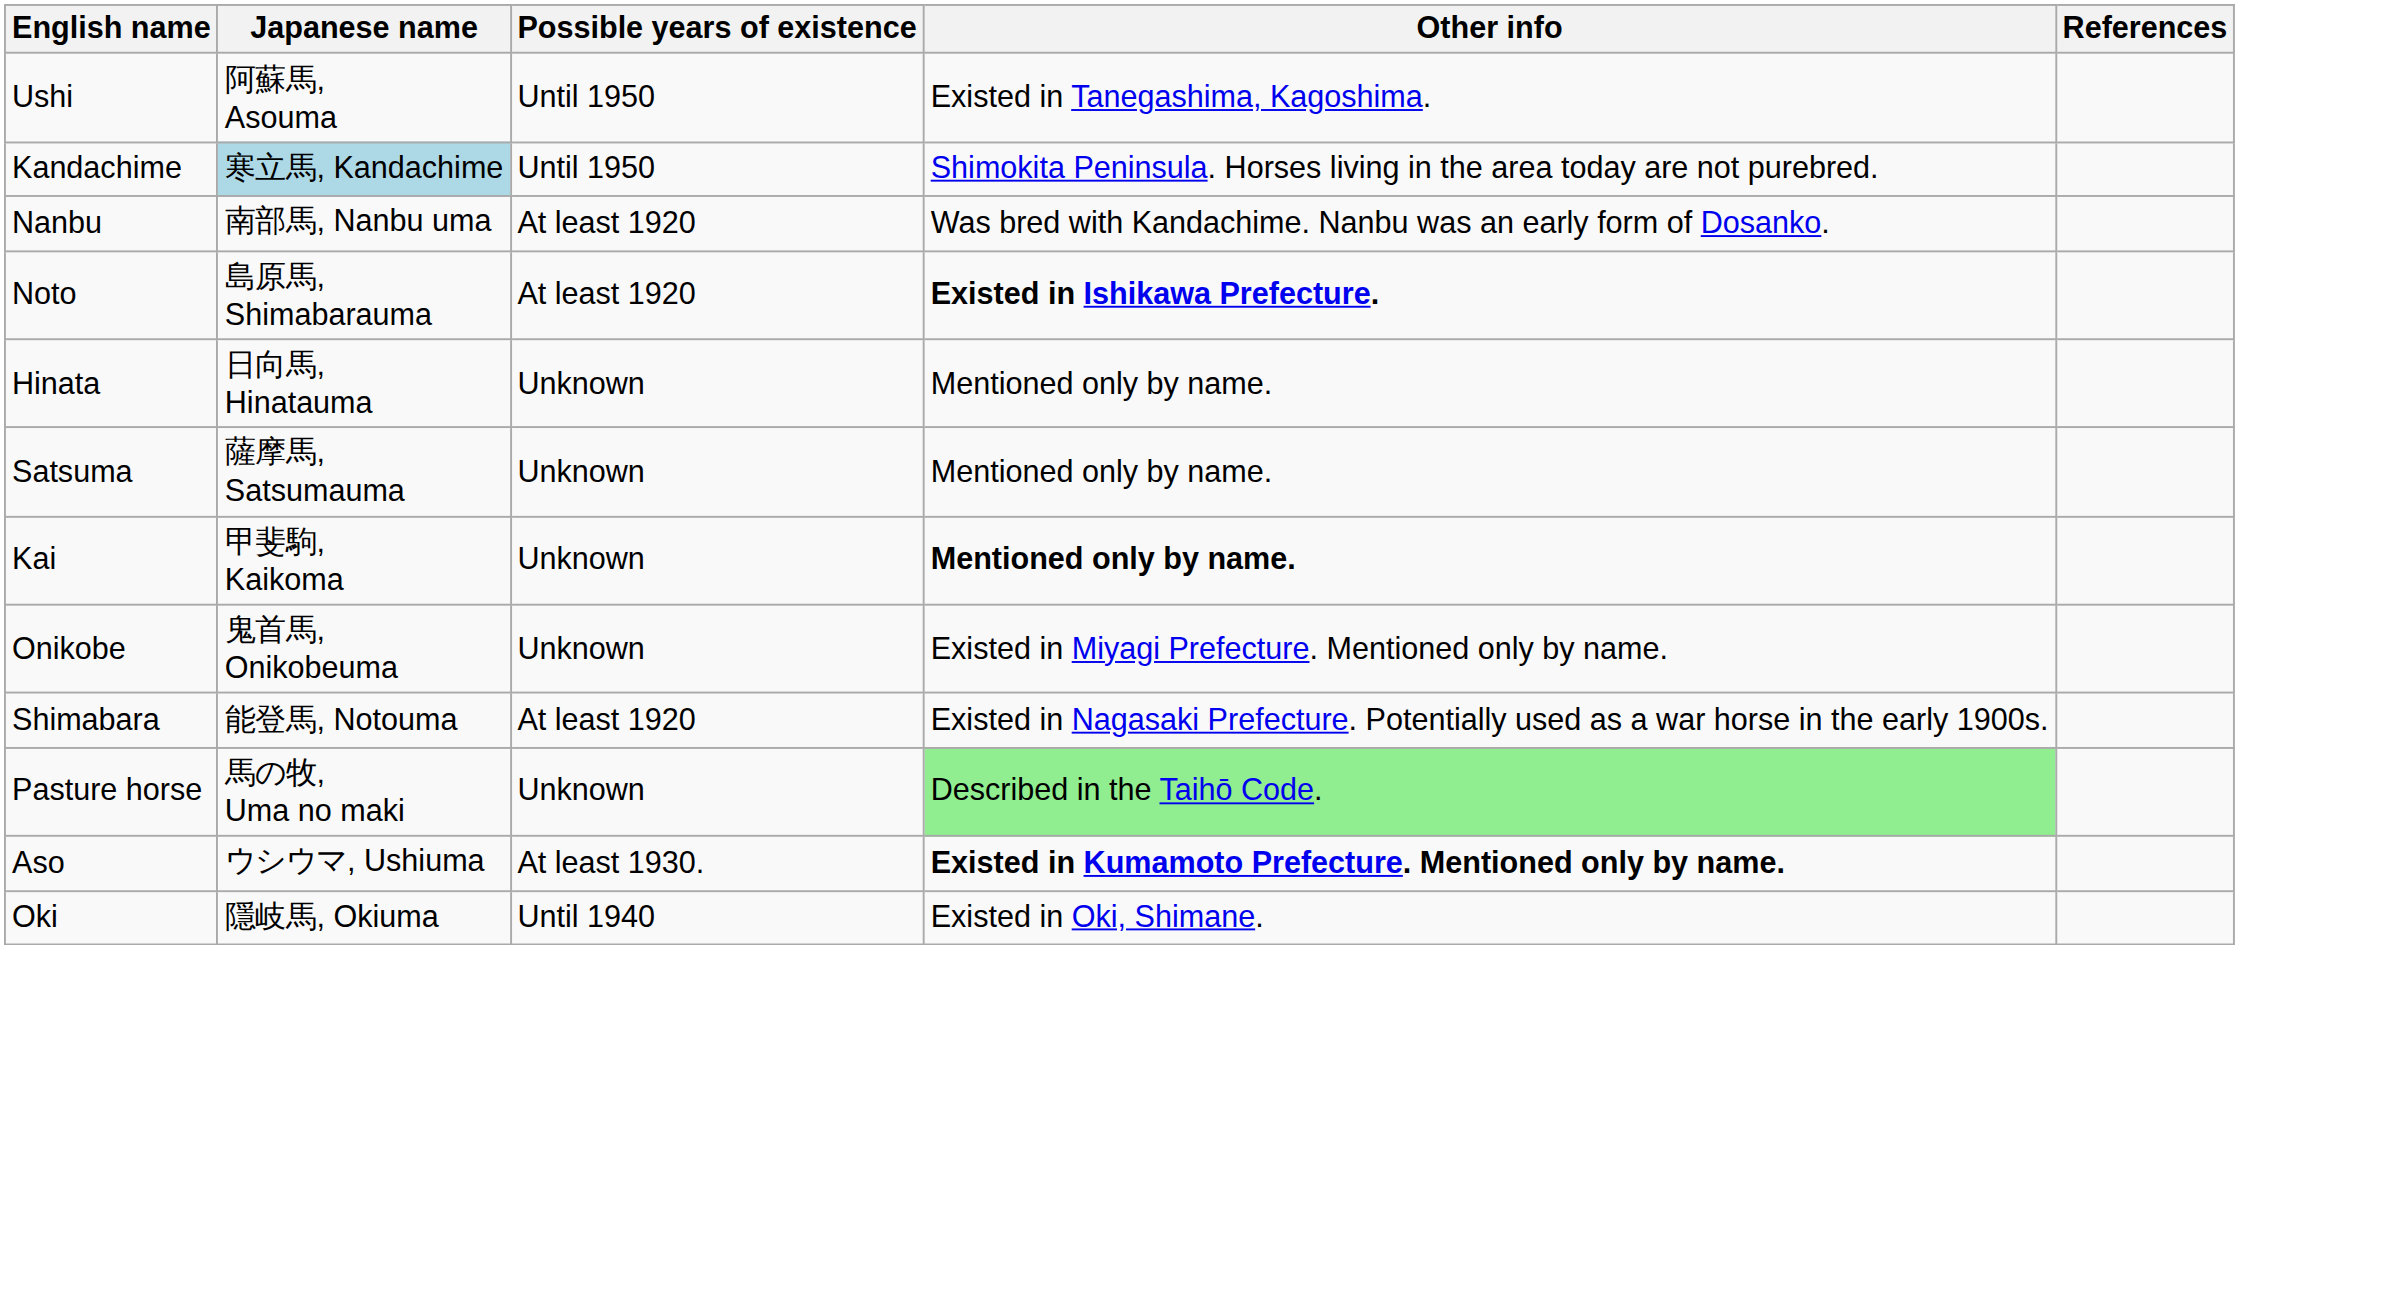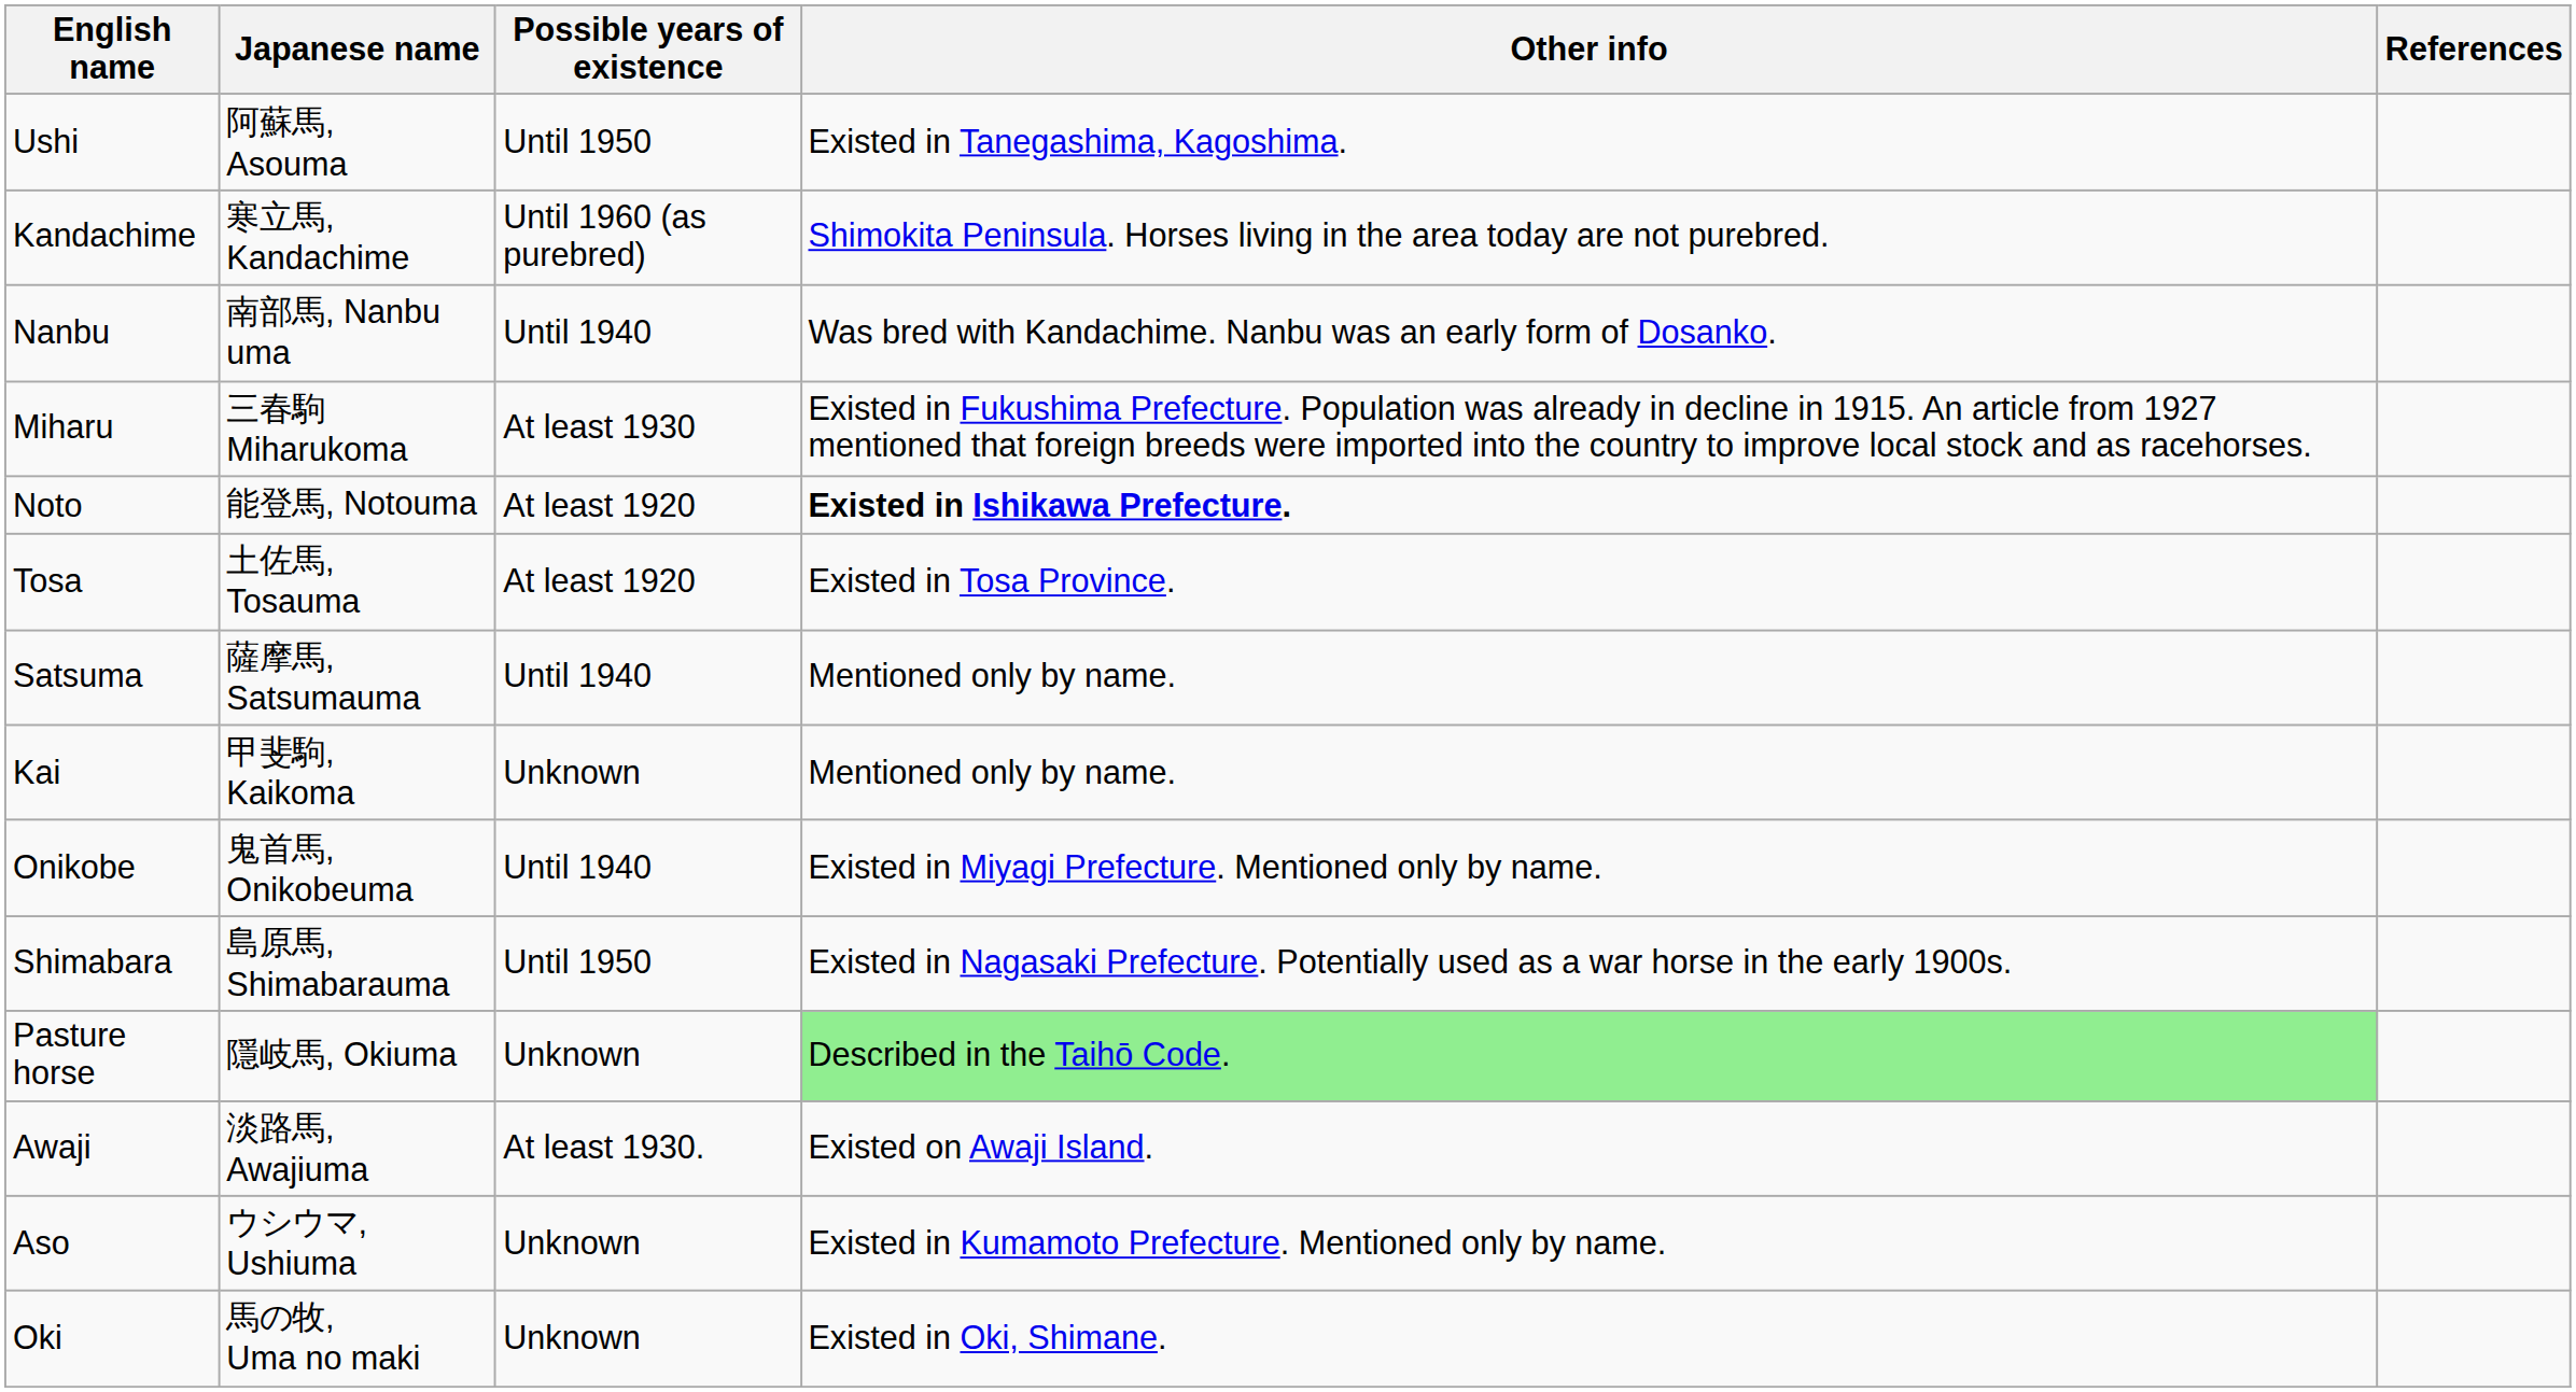 <table class="wikitable">
 <tr>
 <th>English name</th>
 <th>Japanese name</th>
 <th>Possible years of existence</th>
 <th>Other info</th>
 <th>References</th>
 </tr>
 <tr>
 <td>Ushi</td>
 <td>阿蘇馬,<br>Asouma</td>
 <td>Until 1950</td>
 <td>Existed in <a href='#'>Tanegashima, Kagoshima</a>.</td>
 <td></td>
 </tr>
 <tr>
 <td>Kandachime</td>
-<td style="background: lightblue;">寒立馬, Kandachime</td>
-<td>Until 1950</td>
+<td>寒立馬, Kandachime</td>
+<td>Until 1960 (as purebred)</td>
 <td><a href='#'>Shimokita Peninsula</a>.  Horses living in the area today are not purebred.</td>
 <td></td>
 </tr>
 <tr>
 <td>Nanbu</td>
 <td>南部馬, Nanbu uma</td>
-<td>At least 1920</td>
+<td>Until 1940</td>
 <td>Was bred with Kandachime. Nanbu was an early form of <a href='#'>Dosanko</a>.</td>
 <td></td>
 </tr>
 <tr>
+<td>Miharu</td>
+<td>三春駒<br>Miharukoma</td>
+<td>At least 1930</td>
+<td>Existed in <a href='#'>Fukushima Prefecture</a>. Population was already in decline in 1915. An article from 1927 mentioned that foreign breeds were imported into the country to improve local stock and as racehorses.</td>
+<td></td>
+</tr>
+<tr>
 <td>Noto</td>
-<td>島原馬,<br>Shimabarauma</td>
+<td>能登馬, Notouma</td>
 <td>At least 1920</td>
 <td><strong>Existed in <a href='#'>Ishikawa Prefecture</a>.</strong></td>
 <td></td>
 </tr>
 <tr>
-<td>Hinata</td>
-<td>日向馬,<br>Hinatauma</td>
-<td>Unknown</td>
-<td>Mentioned only by name.</td>
+<td>Tosa</td>
+<td>土佐馬,<br>Tosauma</td>
+<td>At least 1920</td>
+<td>Existed in <a href='#'>Tosa Province</a>.</td>
 <td></td>
 </tr>
 <tr>
 <td>Satsuma</td>
 <td>薩摩馬,<br>Satsumauma</td>
-<td>Unknown</td>
+<td>Until 1940</td>
 <td>Mentioned only by name.</td>
 <td></td>
 </tr>
 <tr>
 <td>Kai</td>
 <td>甲斐駒,<br>Kaikoma</td>
 <td>Unknown</td>
-<td><strong>Mentioned only by name.</strong></td>
+<td>Mentioned only by name.</td>
 <td></td>
 </tr>
 <tr>
 <td>Onikobe</td>
 <td>鬼首馬,<br>Onikobeuma</td>
-<td>Unknown</td>
+<td>Until 1940</td>
 <td>Existed in <a href='#'>Miyagi Prefecture</a>. Mentioned only by name.</td>
 <td></td>
 </tr>
 <tr>
 <td>Shimabara</td>
-<td>能登馬, Notouma</td>
-<td>At least 1920</td>
+<td>島原馬,<br>Shimabarauma</td>
+<td>Until 1950</td>
 <td>Existed in <a href='#'>Nagasaki Prefecture</a>. Potentially used as a war horse in the early 1900s.</td>
 <td></td>
 </tr>
 <tr>
 <td>Pasture horse</td>
-<td>馬の牧,<br>Uma no maki</td>
+<td>隱岐馬, Okiuma</td>
 <td>Unknown</td>
 <td style="background: lightgreen;">Described in the <a href='#'>Taihō Code</a>.</td>
 <td></td>
 </tr>
 <tr>
+<td>Awaji</td>
+<td>淡路馬,<br>Awajiuma</td>
+<td>At least 1930.</td>
+<td>Existed on <a href='#'>Awaji Island</a>.</td>
+<td></td>
+</tr>
+<tr>
 <td>Aso</td>
 <td>ウシウマ, Ushiuma</td>
-<td>At least 1930.</td>
-<td><strong>Existed in <a href='#'>Kumamoto Prefecture</a>. Mentioned only by name.</strong></td>
+<td>Unknown</td>
+<td>Existed in <a href='#'>Kumamoto Prefecture</a>. Mentioned only by name.</td>
 <td></td>
 </tr>
 <tr>
 <td>Oki</td>
-<td>隱岐馬, Okiuma</td>
-<td>Until 1940</td>
+<td>馬の牧,<br>Uma no maki</td>
+<td>Unknown</td>
 <td>Existed in <a href='#'>Oki, Shimane</a>.</td>
 <td></td>
 </tr>
 <tr>
 </tr>
 </table>
